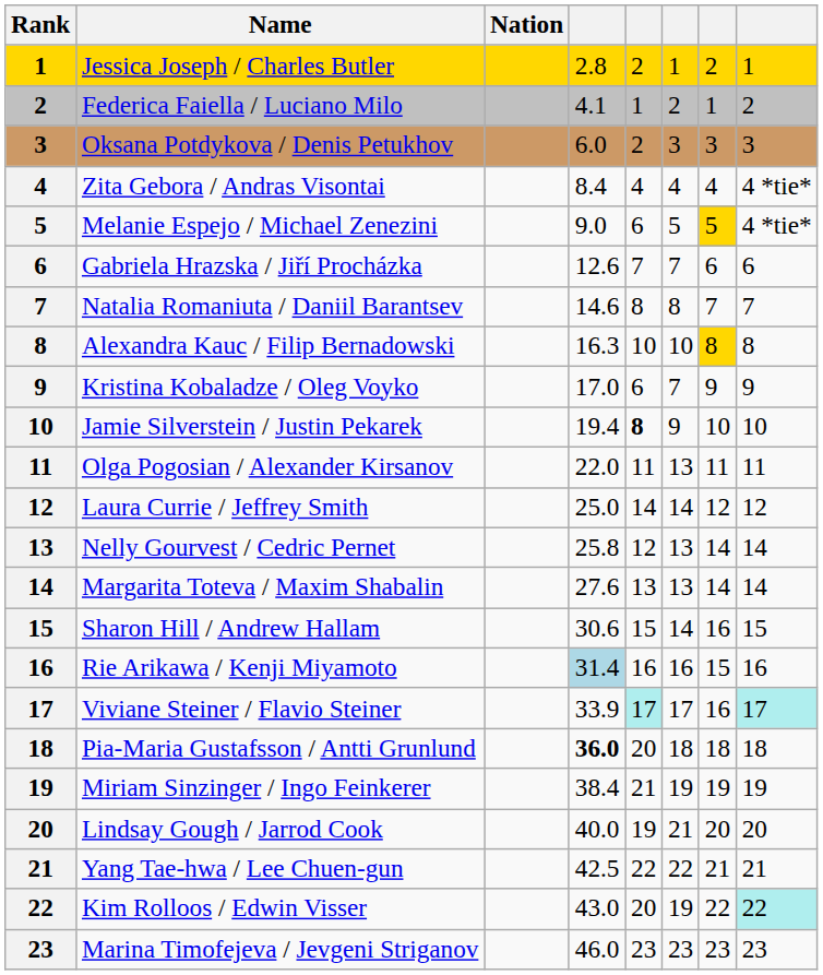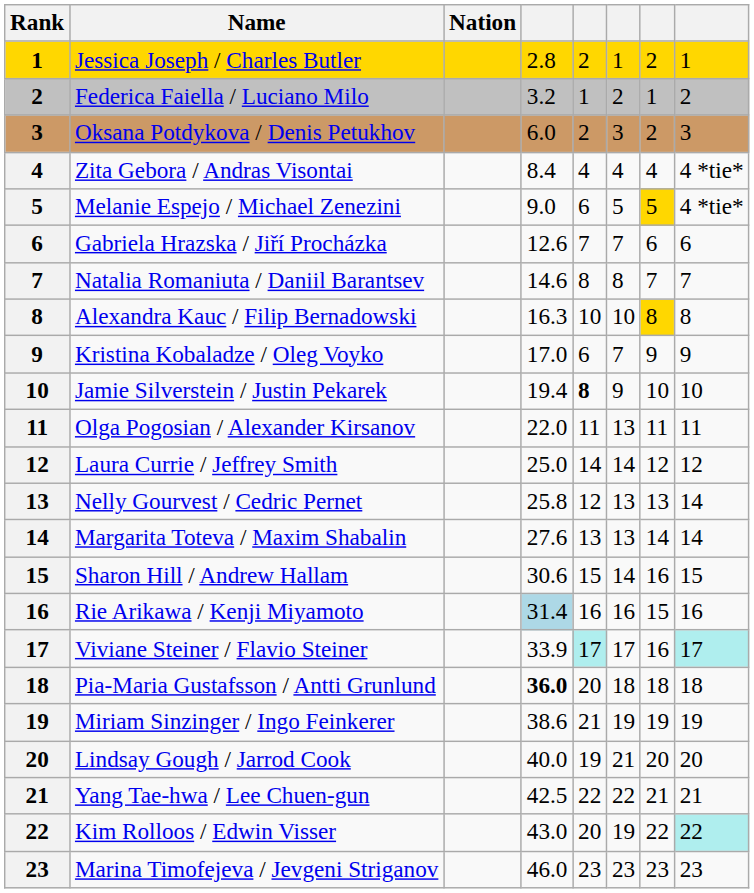 <table class="wikitable sortable">
 <tr>
 <th>Rank</th>
 <th>Name</th>
 <th>Nation</th>
 <th></th>
 <th></th>
 <th></th>
 <th></th>
 <th></th>
 </tr>
 <tr bgcolor=gold>
 <td align=center><strong>1</strong></td>
 <td><a href='#'>Jessica Joseph</a> / <a href='#'>Charles Butler</a></td>
 <td></td>
 <td>2.8</td>
 <td>2</td>
 <td>1</td>
 <td>2</td>
 <td>1</td>
 </tr>
 <tr bgcolor=silver>
 <td align=center><strong>2</strong></td>
 <td><a href='#'>Federica Faiella</a> / <a href='#'>Luciano Milo</a></td>
 <td></td>
-<td>4.1</td>
+<td>3.2</td>
 <td>1</td>
 <td>2</td>
 <td>1</td>
 <td>2</td>
 </tr>
 <tr bgcolor=cc9966>
 <td align=center><strong>3</strong></td>
 <td><a href='#'>Oksana Potdykova</a> / <a href='#'>Denis Petukhov</a></td>
 <td></td>
 <td>6.0</td>
 <td>2</td>
 <td>3</td>
-<td>3</td>
+<td>2</td>
 <td>3</td>
 </tr>
 <tr>
 <th>4</th>
 <td><a href='#'>Zita Gebora</a> / <a href='#'>Andras Visontai</a></td>
 <td></td>
 <td>8.4</td>
 <td>4</td>
 <td>4</td>
 <td>4</td>
 <td>4 *tie*</td>
 </tr>
 <tr>
 <th>5</th>
 <td><a href='#'>Melanie Espejo</a> / <a href='#'>Michael Zenezini</a></td>
 <td></td>
 <td>9.0</td>
 <td>6</td>
 <td>5</td>
 <td style="background: gold;">5</td>
 <td>4 *tie*</td>
 </tr>
 <tr>
 <th>6</th>
 <td><a href='#'>Gabriela Hrazska</a> / <a href='#'>Jiří Procházka</a></td>
 <td></td>
 <td>12.6</td>
 <td>7</td>
 <td>7</td>
 <td>6</td>
 <td>6</td>
 </tr>
 <tr>
 <th>7</th>
 <td><a href='#'>Natalia Romaniuta</a> / <a href='#'>Daniil Barantsev</a></td>
 <td></td>
 <td>14.6</td>
 <td>8</td>
 <td>8</td>
 <td>7</td>
 <td>7</td>
 </tr>
 <tr>
 <th>8</th>
 <td><a href='#'>Alexandra Kauc</a> / <a href='#'>Filip Bernadowski</a></td>
 <td></td>
 <td>16.3</td>
 <td>10</td>
 <td>10</td>
 <td style="background: gold;">8</td>
 <td>8</td>
 </tr>
 <tr>
 <th>9</th>
 <td><a href='#'>Kristina Kobaladze</a> / <a href='#'>Oleg Voyko</a></td>
 <td></td>
 <td>17.0</td>
 <td>6</td>
 <td>7</td>
 <td>9</td>
 <td>9</td>
 </tr>
 <tr>
 <th>10</th>
 <td><a href='#'>Jamie Silverstein</a> / <a href='#'>Justin Pekarek</a></td>
 <td></td>
 <td>19.4</td>
 <td><strong>8</strong></td>
 <td>9</td>
 <td>10</td>
 <td>10</td>
 </tr>
 <tr>
 <th>11</th>
 <td><a href='#'>Olga Pogosian</a> / <a href='#'>Alexander Kirsanov</a></td>
 <td></td>
 <td>22.0</td>
 <td>11</td>
 <td>13</td>
 <td>11</td>
 <td>11</td>
 </tr>
 <tr>
 <th>12</th>
 <td><a href='#'>Laura Currie</a> / <a href='#'>Jeffrey Smith</a></td>
 <td></td>
 <td>25.0</td>
 <td>14</td>
 <td>14</td>
 <td>12</td>
 <td>12</td>
 </tr>
 <tr>
 <th>13</th>
 <td><a href='#'>Nelly Gourvest</a> / <a href='#'>Cedric Pernet</a></td>
 <td></td>
 <td>25.8</td>
 <td>12</td>
 <td>13</td>
-<td>14</td>
+<td>13</td>
 <td>14</td>
 </tr>
 <tr>
 <th>14</th>
 <td><a href='#'>Margarita Toteva</a> / <a href='#'>Maxim Shabalin</a></td>
 <td></td>
 <td>27.6</td>
 <td>13</td>
 <td>13</td>
 <td>14</td>
 <td>14</td>
 </tr>
 <tr>
 <th>15</th>
 <td><a href='#'>Sharon Hill</a> / <a href='#'>Andrew Hallam</a></td>
 <td></td>
 <td>30.6</td>
 <td>15</td>
 <td>14</td>
 <td>16</td>
 <td>15</td>
 </tr>
 <tr>
 <th>16</th>
 <td><a href='#'>Rie Arikawa</a> / <a href='#'>Kenji Miyamoto</a></td>
 <td></td>
 <td style="background: lightblue;">31.4</td>
 <td>16</td>
 <td>16</td>
 <td>15</td>
 <td>16</td>
 </tr>
 <tr>
 <th>17</th>
 <td><a href='#'>Viviane Steiner</a> / <a href='#'>Flavio Steiner</a></td>
 <td></td>
 <td>33.9</td>
 <td style="background: paleturquoise;">17</td>
 <td>17</td>
 <td>16</td>
 <td style="background: paleturquoise;">17</td>
 </tr>
 <tr>
 <th>18</th>
 <td><a href='#'>Pia-Maria Gustafsson</a> / <a href='#'>Antti Grunlund</a></td>
 <td></td>
 <td><strong>36.0</strong></td>
 <td>20</td>
 <td>18</td>
 <td>18</td>
 <td>18</td>
 </tr>
 <tr>
 <th>19</th>
 <td><a href='#'>Miriam Sinzinger</a> / <a href='#'>Ingo Feinkerer</a></td>
 <td></td>
-<td>38.4</td>
+<td>38.6</td>
 <td>21</td>
 <td>19</td>
 <td>19</td>
 <td>19</td>
 </tr>
 <tr>
 <th>20</th>
 <td><a href='#'>Lindsay Gough</a> / <a href='#'>Jarrod Cook</a></td>
 <td></td>
 <td>40.0</td>
 <td>19</td>
 <td>21</td>
 <td>20</td>
 <td>20</td>
 </tr>
 <tr>
 <th>21</th>
 <td><a href='#'>Yang Tae-hwa</a> / <a href='#'>Lee Chuen-gun</a></td>
 <td></td>
 <td>42.5</td>
 <td>22</td>
 <td>22</td>
 <td>21</td>
 <td>21</td>
 </tr>
 <tr>
 <th>22</th>
 <td><a href='#'>Kim Rolloos</a> / <a href='#'>Edwin Visser</a></td>
 <td></td>
 <td>43.0</td>
 <td>20</td>
 <td>19</td>
 <td>22</td>
 <td style="background: paleturquoise;">22</td>
 </tr>
 <tr>
 <th>23</th>
 <td><a href='#'>Marina Timofejeva</a> / <a href='#'>Jevgeni Striganov</a></td>
 <td></td>
 <td>46.0</td>
 <td>23</td>
 <td>23</td>
 <td>23</td>
 <td>23</td>
 </tr>
 </table>
